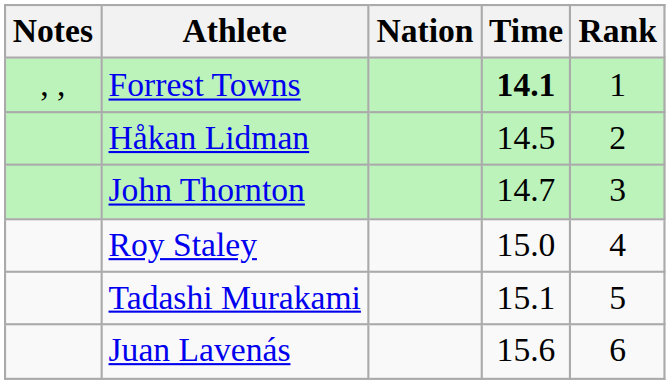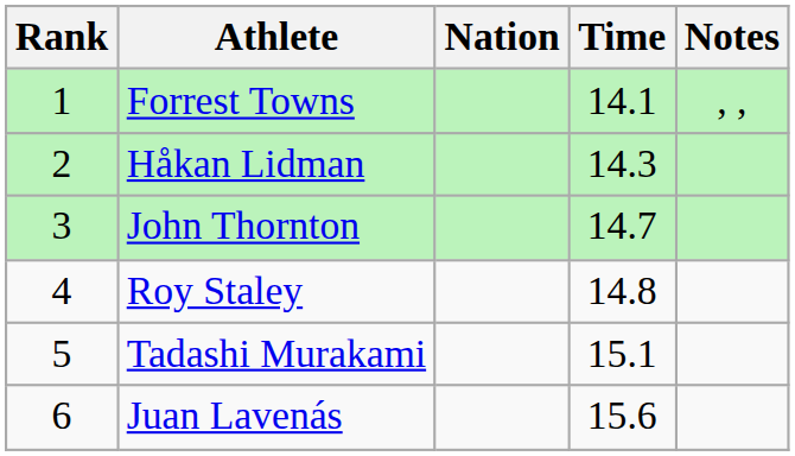 <table class="wikitable sortable" style="text-align:center">
 <tr>
-<th>Notes</th>
+<th>Rank</th>
 <th>Athlete</th>
 <th>Nation</th>
 <th>Time</th>
-<th>Rank</th>
+<th>Notes</th>
 </tr>
 <tr bgcolor=bbf3bb>
-<td>, , </td>
+<td>1</td>
 <td align=left><a href='#'>Forrest Towns</a></td>
 <td align=left></td>
-<td><strong>14.1</strong></td>
-<td>1</td>
+<td>14.1</td>
+<td>, , </td>
 </tr>
 <tr bgcolor=bbf3bb>
-<td></td>
+<td>2</td>
 <td align=left><a href='#'>Håkan Lidman</a></td>
 <td align=left></td>
-<td>14.5</td>
-<td>2</td>
+<td>14.3</td>
+<td></td>
 </tr>
 <tr bgcolor=bbf3bb>
-<td></td>
+<td>3</td>
 <td align=left><a href='#'>John Thornton</a></td>
 <td align=left></td>
 <td>14.7</td>
-<td>3</td>
+<td></td>
 </tr>
 <tr>
-<td></td>
+<td>4</td>
 <td align=left><a href='#'>Roy Staley</a></td>
 <td align=left></td>
-<td>15.0</td>
-<td>4</td>
+<td>14.8</td>
+<td></td>
 </tr>
 <tr>
-<td></td>
+<td>5</td>
 <td align=left><a href='#'>Tadashi Murakami</a></td>
 <td align=left></td>
 <td>15.1</td>
-<td>5</td>
+<td></td>
 </tr>
 <tr>
-<td></td>
+<td>6</td>
 <td align=left><a href='#'>Juan Lavenás</a></td>
 <td align=left></td>
 <td>15.6</td>
-<td>6</td>
+<td></td>
 </tr>
 </table>
